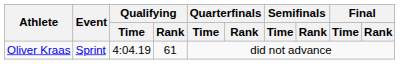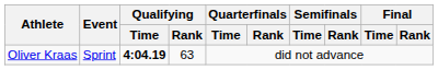 <table class="wikitable">
 <tr>
 <th rowspan="2">Athlete</th>
 <th rowspan="2">Event</th>
 <th colspan="2">Qualifying</th>
 <th colspan=2>Quarterfinals</th>
 <th colspan=2>Semifinals</th>
 <th colspan=2>Final</th>
 </tr>
 <tr>
 <th>Time</th>
 <th>Rank</th>
 <th>Time</th>
 <th>Rank</th>
 <th>Time</th>
 <th>Rank</th>
 <th>Time</th>
 <th>Rank</th>
 </tr>
 <tr>
 <td><a href='#'>Oliver Kraas</a></td>
 <td><a href='#'>Sprint</a></td>
-<td align="center">4:04.19</td>
-<td align=center>61</td>
+<td align="center"><strong>4:04.19</strong></td>
+<td align=center>63</td>
 <td colspan=6 align="center">did not advance</td>
 </tr>
 </table>
